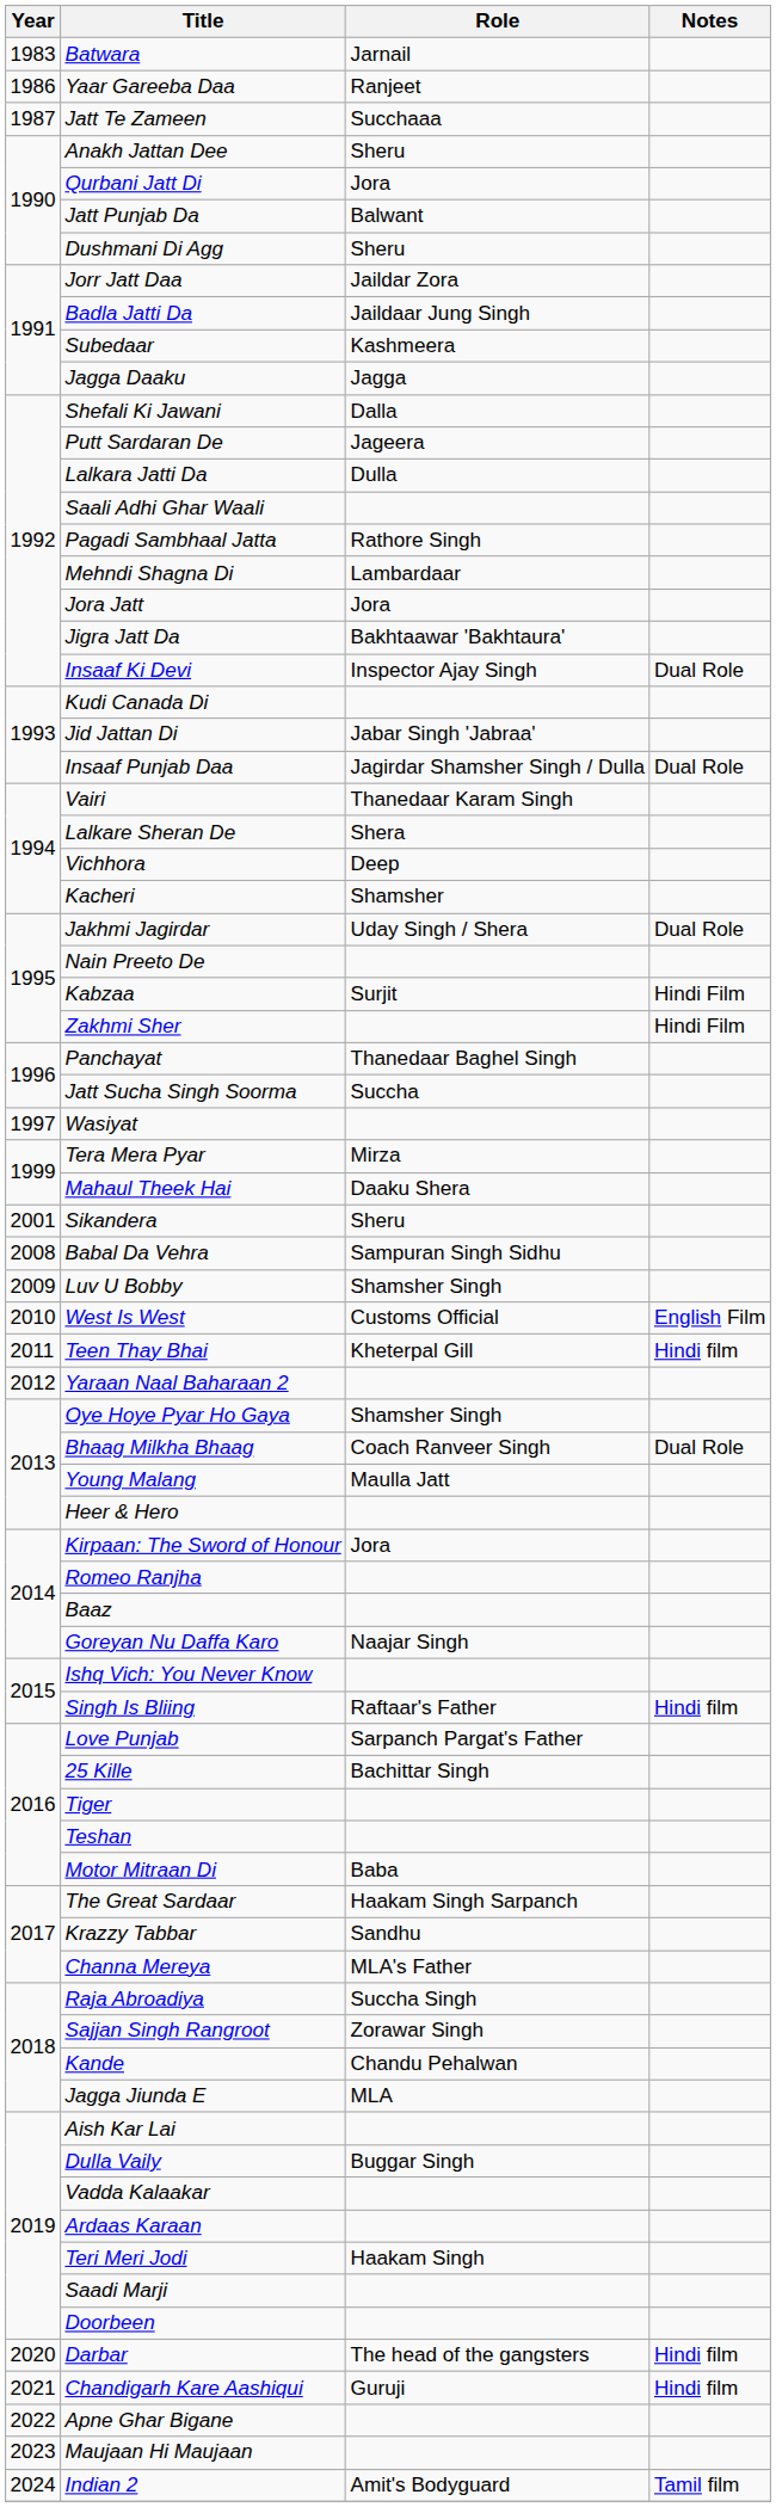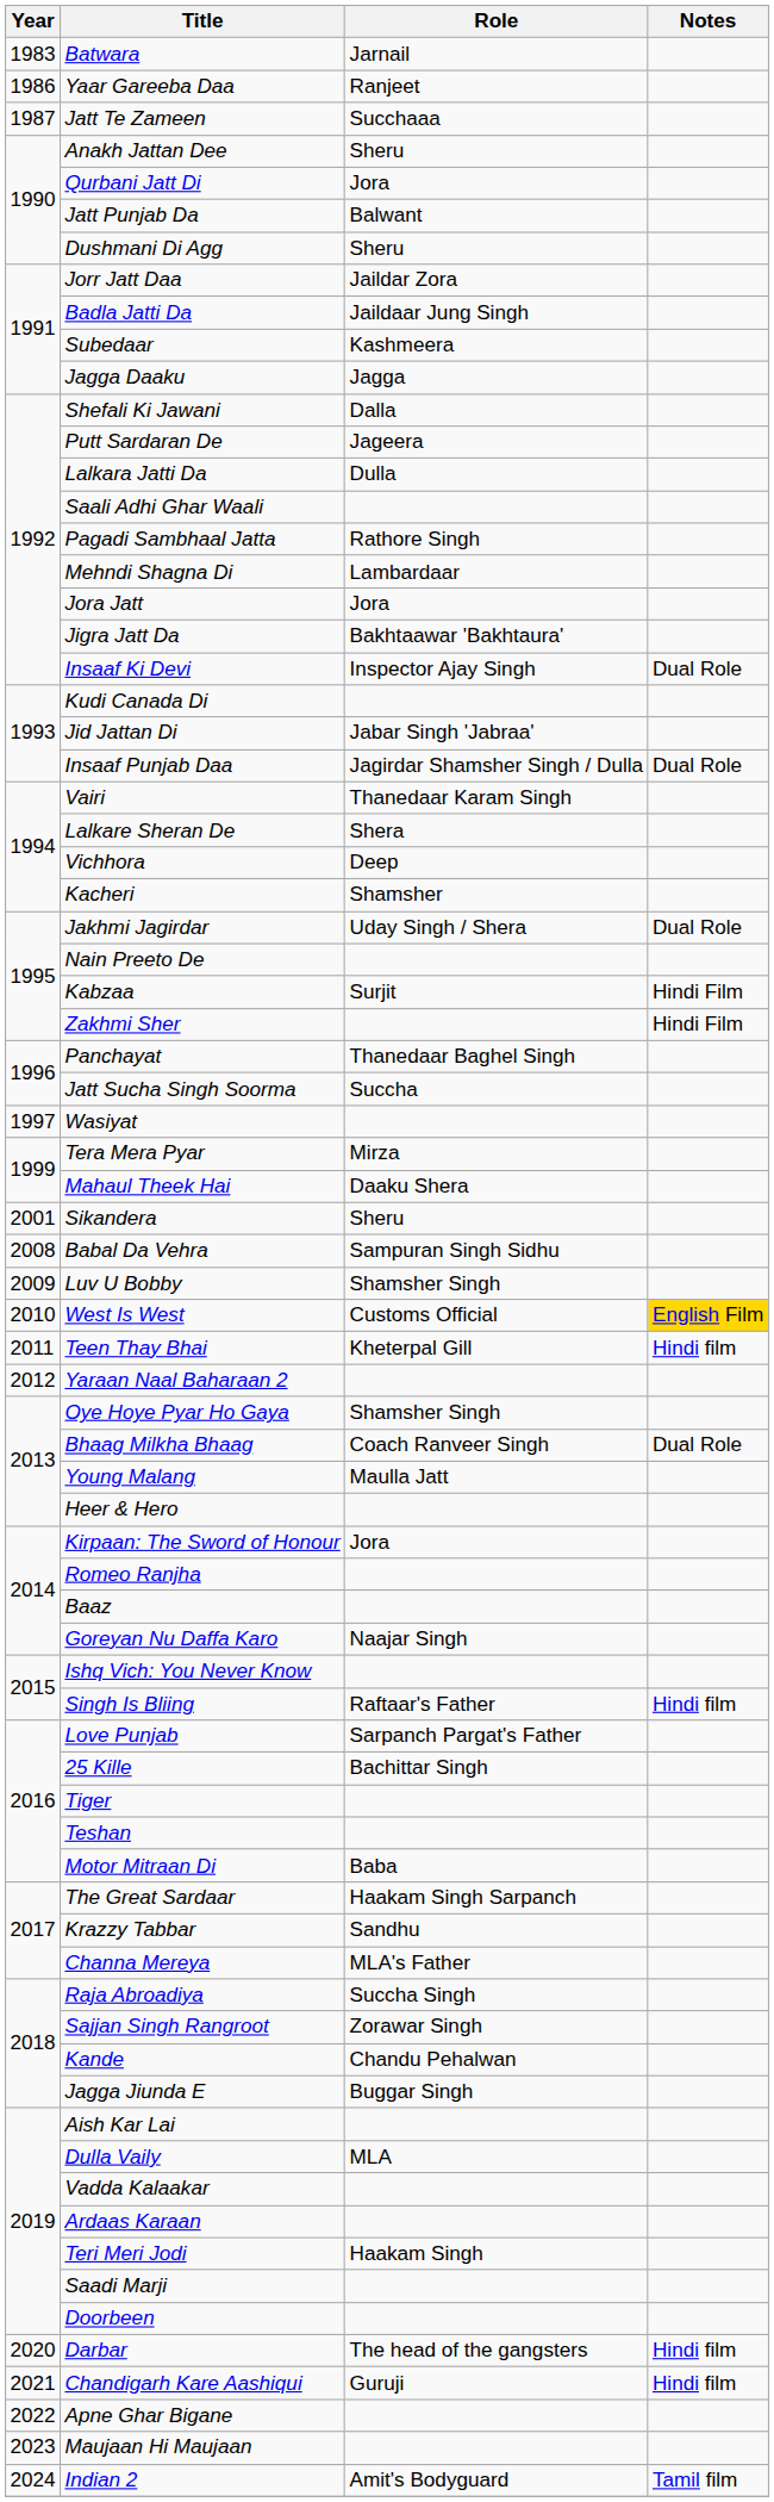 <table class="wikitable sortable">
 <tr>
 <th>Year</th>
 <th>Title</th>
 <th>Role</th>
 <th class="unsortable">Notes</th>
 </tr>
 <tr>
 <td>1983</td>
 <td><em><a href='#'>Batwara</a></em></td>
 <td>Jarnail</td>
 <td></td>
 </tr>
 <tr>
 <td>1986</td>
 <td><em>Yaar Gareeba Daa</em></td>
 <td>Ranjeet</td>
 <td></td>
 </tr>
 <tr>
 <td>1987</td>
 <td><em>Jatt Te Zameen</em></td>
 <td>Succhaaa</td>
 <td></td>
 </tr>
 <tr>
 <td rowspan=4>1990</td>
 <td><em>Anakh Jattan Dee</em></td>
 <td>Sheru</td>
 <td></td>
 </tr>
 <tr>
 <td><em><a href='#'>Qurbani Jatt Di</a></em></td>
 <td>Jora</td>
 <td></td>
 </tr>
 <tr>
 <td><em>Jatt Punjab Da</em></td>
 <td>Balwant</td>
 <td></td>
 </tr>
 <tr>
 <td><em>Dushmani Di Agg</em></td>
 <td>Sheru</td>
 <td></td>
 </tr>
 <tr>
 <td rowspan=4>1991</td>
 <td><em>Jorr Jatt Daa</em></td>
 <td>Jaildar Zora</td>
 <td></td>
 </tr>
 <tr>
 <td><em><a href='#'>Badla Jatti Da</a></em></td>
 <td>Jaildaar Jung Singh</td>
 <td></td>
 </tr>
 <tr>
 <td><em>Subedaar</em></td>
 <td>Kashmeera</td>
 <td></td>
 </tr>
 <tr>
 <td><em>Jagga Daaku</em></td>
 <td>Jagga</td>
 <td></td>
 </tr>
 <tr>
 <td rowspan=9>1992</td>
 <td><em>Shefali Ki Jawani</em></td>
 <td>Dalla</td>
 <td></td>
 </tr>
 <tr>
 <td><em>Putt Sardaran De</em></td>
 <td>Jageera</td>
 <td></td>
 </tr>
 <tr>
 <td><em>Lalkara Jatti Da</em></td>
 <td>Dulla</td>
 <td></td>
 </tr>
 <tr>
 <td><em>Saali Adhi Ghar Waali</em></td>
 <td></td>
 <td></td>
 </tr>
 <tr>
 <td><em>Pagadi Sambhaal Jatta</em></td>
 <td>Rathore Singh</td>
 <td></td>
 </tr>
 <tr>
 <td><em>Mehndi Shagna Di</em></td>
 <td>Lambardaar</td>
 <td></td>
 </tr>
 <tr>
 <td><em>Jora Jatt</em></td>
 <td>Jora</td>
 <td></td>
 </tr>
 <tr>
 <td><em>Jigra Jatt Da</em></td>
 <td>Bakhtaawar 'Bakhtaura'</td>
 <td></td>
 </tr>
 <tr>
 <td><em><a href='#'>Insaaf Ki Devi</a></em></td>
 <td>Inspector Ajay Singh</td>
 <td>Dual Role</td>
 </tr>
 <tr>
 <td rowspan=3>1993</td>
 <td><em>Kudi Canada Di</em></td>
 <td></td>
 <td></td>
 </tr>
 <tr>
 <td><em>Jid Jattan Di</em></td>
 <td>Jabar Singh 'Jabraa'</td>
 <td></td>
 </tr>
 <tr>
 <td><em>Insaaf Punjab Daa</em></td>
 <td>Jagirdar Shamsher Singh / Dulla</td>
 <td>Dual Role</td>
 </tr>
 <tr>
 <td rowspan=4>1994</td>
 <td><em>Vairi</em></td>
 <td>Thanedaar Karam Singh</td>
 <td></td>
 </tr>
 <tr>
 <td><em>Lalkare Sheran De</em></td>
 <td>Shera</td>
 <td></td>
 </tr>
 <tr>
 <td><em>Vichhora</em></td>
 <td>Deep</td>
 <td></td>
 </tr>
 <tr>
 <td><em>Kacheri</em></td>
 <td>Shamsher</td>
 <td></td>
 </tr>
 <tr>
 <td rowspan=4>1995</td>
 <td><em>Jakhmi Jagirdar</em></td>
 <td>Uday Singh / Shera</td>
 <td>Dual Role</td>
 </tr>
 <tr>
 <td><em>Nain Preeto De</em></td>
 <td></td>
 <td></td>
 </tr>
 <tr>
 <td><em>Kabzaa</em></td>
 <td>Surjit</td>
 <td>Hindi Film</td>
 </tr>
 <tr>
 <td><em><a href='#'>Zakhmi Sher</a></em></td>
 <td></td>
 <td>Hindi Film</td>
 </tr>
 <tr>
 <td rowspan=2>1996</td>
 <td><em>Panchayat</em></td>
 <td>Thanedaar Baghel Singh</td>
 <td></td>
 </tr>
 <tr>
 <td><em>Jatt Sucha Singh Soorma</em></td>
 <td>Succha</td>
 <td></td>
 </tr>
 <tr>
 <td>1997</td>
 <td><em>Wasiyat</em></td>
 <td></td>
 <td></td>
 </tr>
 <tr>
 <td rowspan=2>1999</td>
 <td><em>Tera Mera Pyar</em></td>
 <td>Mirza</td>
 <td></td>
 </tr>
 <tr>
 <td><em><a href='#'>Mahaul Theek Hai</a></em></td>
 <td>Daaku Shera</td>
 <td></td>
 </tr>
 <tr>
 <td>2001</td>
 <td><em>Sikandera</em></td>
 <td>Sheru</td>
 <td></td>
 </tr>
 <tr>
 <td>2008</td>
 <td><em>Babal Da Vehra</em></td>
 <td>Sampuran Singh Sidhu</td>
 <td></td>
 </tr>
 <tr>
 <td>2009</td>
 <td><em>Luv U Bobby</em></td>
 <td>Shamsher Singh</td>
 <td></td>
 </tr>
 <tr>
 <td>2010</td>
 <td><em><a href='#'>West Is West</a></em></td>
 <td>Customs Official</td>
-<td><a href='#'>English</a> Film</td>
+<td style="background: gold;"><a href='#'>English</a> Film</td>
 </tr>
 <tr>
 <td>2011</td>
 <td><em><a href='#'>Teen Thay Bhai</a></em></td>
 <td>Kheterpal Gill</td>
 <td><a href='#'>Hindi</a> film</td>
 </tr>
 <tr>
 <td>2012</td>
 <td><em><a href='#'>Yaraan Naal Baharaan 2</a></em></td>
 <td></td>
 <td></td>
 </tr>
 <tr>
 <td rowspan=4>2013</td>
 <td><em><a href='#'>Oye Hoye Pyar Ho Gaya</a></em></td>
 <td>Shamsher Singh</td>
 <td></td>
 </tr>
 <tr>
 <td><em><a href='#'>Bhaag Milkha Bhaag</a></em></td>
 <td>Coach Ranveer Singh</td>
 <td>Dual Role</td>
 </tr>
 <tr>
 <td><em><a href='#'>Young Malang</a></em></td>
 <td>Maulla Jatt</td>
 <td></td>
 </tr>
 <tr>
 <td><em>Heer & Hero</em></td>
 <td></td>
 <td></td>
 </tr>
 <tr>
 <td rowspan=4>2014</td>
 <td><em><a href='#'>Kirpaan: The Sword of Honour</a></em></td>
 <td>Jora</td>
 <td></td>
 </tr>
 <tr>
 <td><em><a href='#'>Romeo Ranjha</a></em></td>
 <td></td>
 <td></td>
 </tr>
 <tr>
 <td><em>Baaz</em></td>
 <td></td>
 <td></td>
 </tr>
 <tr>
 <td><em><a href='#'>Goreyan Nu Daffa Karo</a></em></td>
 <td>Naajar Singh</td>
 <td></td>
 </tr>
 <tr>
 <td rowspan=2>2015</td>
 <td><em><a href='#'>Ishq Vich: You Never Know</a></em></td>
 <td></td>
 <td></td>
 </tr>
 <tr>
 <td><em><a href='#'>Singh Is Bliing</a></em></td>
 <td>Raftaar's Father</td>
 <td><a href='#'>Hindi</a> film</td>
 </tr>
 <tr>
 <td rowspan=5>2016</td>
 <td><em><a href='#'>Love Punjab</a></em></td>
 <td>Sarpanch Pargat's Father</td>
 <td></td>
 </tr>
 <tr>
 <td><em><a href='#'>25 Kille</a></em></td>
 <td>Bachittar Singh</td>
 <td></td>
 </tr>
 <tr>
 <td><em><a href='#'>Tiger</a></em></td>
 <td></td>
 <td></td>
 </tr>
 <tr>
 <td><em><a href='#'>Teshan</a></em></td>
 <td></td>
 <td></td>
 </tr>
 <tr>
 <td><em><a href='#'>Motor Mitraan Di</a></em></td>
 <td>Baba</td>
 <td></td>
 </tr>
 <tr>
 <td rowspan=3>2017</td>
 <td><em>The Great Sardaar</em></td>
 <td>Haakam Singh Sarpanch</td>
 <td></td>
 </tr>
 <tr>
 <td><em>Krazzy Tabbar</em></td>
 <td>Sandhu</td>
 <td></td>
 </tr>
 <tr>
 <td><em><a href='#'>Channa Mereya</a></em></td>
 <td>MLA's Father</td>
 <td></td>
 </tr>
 <tr>
 <td rowspan=4>2018</td>
 <td><em><a href='#'>Raja Abroadiya</a></em></td>
 <td>Succha Singh</td>
 <td></td>
 </tr>
 <tr>
 <td><em><a href='#'>Sajjan Singh Rangroot</a></em></td>
 <td>Zorawar Singh</td>
 <td></td>
 </tr>
 <tr>
 <td><em><a href='#'>Kande</a></em></td>
 <td>Chandu Pehalwan</td>
 <td></td>
 </tr>
 <tr>
 <td><em>Jagga Jiunda E</em></td>
-<td>MLA</td>
+<td>Buggar Singh</td>
 <td></td>
 </tr>
 <tr>
 <td rowspan=7>2019</td>
 <td><em>Aish Kar Lai</em></td>
 <td></td>
 <td></td>
 </tr>
 <tr>
 <td><em><a href='#'>Dulla Vaily</a></em></td>
-<td>Buggar Singh</td>
+<td>MLA</td>
 <td></td>
 </tr>
 <tr>
 <td><em>Vadda Kalaakar</em></td>
 <td></td>
 <td></td>
 </tr>
 <tr>
 <td><em><a href='#'>Ardaas Karaan</a></em></td>
 <td></td>
 <td></td>
 </tr>
 <tr>
 <td><em><a href='#'>Teri Meri Jodi</a></em></td>
 <td>Haakam Singh</td>
 <td></td>
 </tr>
 <tr>
 <td><em>Saadi Marji</em></td>
 <td></td>
 <td></td>
 </tr>
 <tr>
 <td><em><a href='#'>Doorbeen</a></em></td>
 <td></td>
 <td></td>
 </tr>
 <tr>
 <td>2020</td>
 <td><em><a href='#'>Darbar</a></em></td>
 <td>The head of the gangsters</td>
 <td><a href='#'>Hindi</a> film</td>
 </tr>
 <tr>
 <td>2021</td>
 <td><em><a href='#'>Chandigarh Kare Aashiqui</a></em></td>
 <td>Guruji</td>
 <td><a href='#'>Hindi</a> film</td>
 </tr>
 <tr>
 <td>2022</td>
 <td><em>Apne Ghar Bigane</em></td>
 <td></td>
 <td></td>
 </tr>
 <tr>
 <td>2023</td>
 <td><em>Maujaan Hi Maujaan</em></td>
 <td></td>
 <td></td>
 </tr>
 <tr>
 <td>2024</td>
 <td><em><a href='#'>Indian 2</a></em></td>
 <td>Amit's Bodyguard</td>
 <td><a href='#'>Tamil</a> film</td>
 </tr>
 <tr>
 </tr>
 </table>
